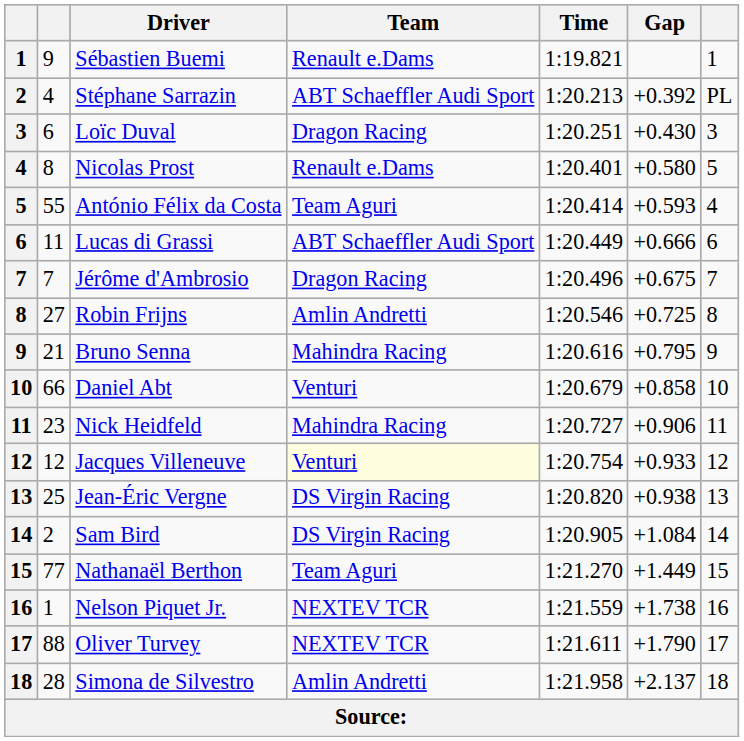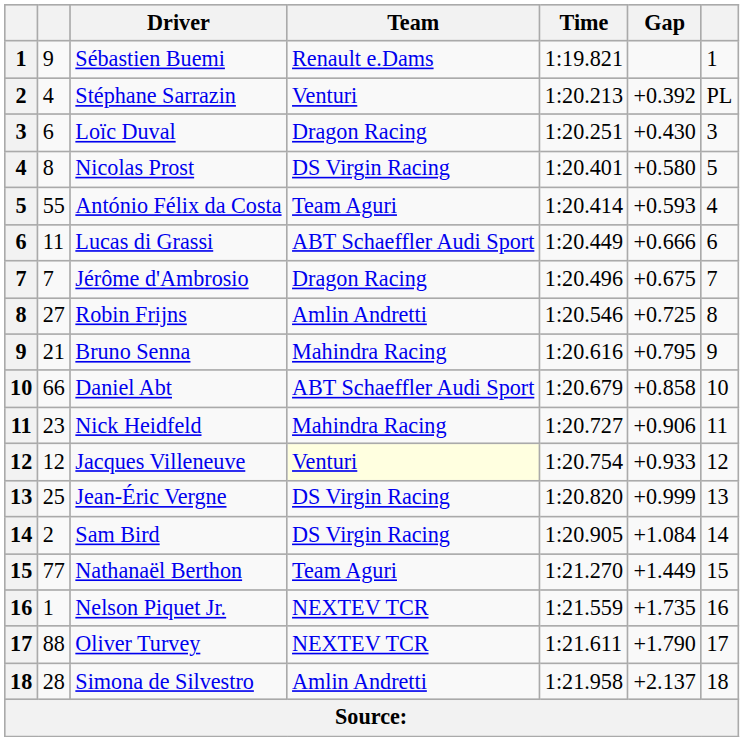 <table class=wikitable style="font-size:85%">
 <tr>
 <th></th>
 <th></th>
 <th>Driver</th>
 <th>Team</th>
 <th>Time</th>
 <th>Gap</th>
 <th></th>
 </tr>
 <tr>
 <th>1</th>
 <td>9</td>
 <td> <a href='#'>Sébastien Buemi</a></td>
 <td><a href='#'>Renault e.Dams</a></td>
 <td>1:19.821</td>
 <td></td>
 <td>1</td>
 </tr>
 <tr>
 <th>2</th>
 <td>4</td>
 <td> <a href='#'>Stéphane Sarrazin</a></td>
-<td><a href='#'>ABT Schaeffler Audi Sport</a></td>
+<td><a href='#'>Venturi</a></td>
 <td>1:20.213</td>
 <td>+0.392</td>
 <td>PL</td>
 </tr>
 <tr>
 <th>3</th>
 <td>6</td>
 <td> <a href='#'>Loïc Duval</a></td>
 <td><a href='#'>Dragon Racing</a></td>
 <td>1:20.251</td>
 <td>+0.430</td>
 <td>3</td>
 </tr>
 <tr>
 <th>4</th>
 <td>8</td>
 <td> <a href='#'>Nicolas Prost</a></td>
-<td><a href='#'>Renault e.Dams</a></td>
+<td><a href='#'>DS Virgin Racing</a></td>
 <td>1:20.401</td>
 <td>+0.580</td>
 <td>5</td>
 </tr>
 <tr>
 <th>5</th>
 <td>55</td>
 <td> <a href='#'>António Félix da Costa</a></td>
 <td><a href='#'>Team Aguri</a></td>
 <td>1:20.414</td>
 <td>+0.593</td>
 <td>4</td>
 </tr>
 <tr>
 <th>6</th>
 <td>11</td>
 <td> <a href='#'>Lucas di Grassi</a></td>
 <td><a href='#'>ABT Schaeffler Audi Sport</a></td>
 <td>1:20.449</td>
 <td>+0.666</td>
 <td>6</td>
 </tr>
 <tr>
 <th>7</th>
 <td>7</td>
 <td> <a href='#'>Jérôme d'Ambrosio</a></td>
 <td><a href='#'>Dragon Racing</a></td>
 <td>1:20.496</td>
 <td>+0.675</td>
 <td>7</td>
 </tr>
 <tr>
 <th>8</th>
 <td>27</td>
 <td> <a href='#'>Robin Frijns</a></td>
 <td><a href='#'>Amlin Andretti</a></td>
 <td>1:20.546</td>
 <td>+0.725</td>
 <td>8</td>
 </tr>
 <tr>
 <th>9</th>
 <td>21</td>
 <td> <a href='#'>Bruno Senna</a></td>
 <td><a href='#'>Mahindra Racing</a></td>
 <td>1:20.616</td>
 <td>+0.795</td>
 <td>9</td>
 </tr>
 <tr>
 <th>10</th>
 <td>66</td>
 <td> <a href='#'>Daniel Abt</a></td>
-<td><a href='#'>Venturi</a></td>
+<td><a href='#'>ABT Schaeffler Audi Sport</a></td>
 <td>1:20.679</td>
 <td>+0.858</td>
 <td>10</td>
 </tr>
 <tr>
 <th>11</th>
 <td>23</td>
 <td> <a href='#'>Nick Heidfeld</a></td>
 <td><a href='#'>Mahindra Racing</a></td>
 <td>1:20.727</td>
 <td>+0.906</td>
 <td>11</td>
 </tr>
 <tr>
 <th>12</th>
 <td>12</td>
 <td> <a href='#'>Jacques Villeneuve</a></td>
 <td style="background: lightyellow;"><a href='#'>Venturi</a></td>
 <td>1:20.754</td>
 <td>+0.933</td>
 <td>12</td>
 </tr>
 <tr>
 <th>13</th>
 <td>25</td>
 <td> <a href='#'>Jean-Éric Vergne</a></td>
 <td><a href='#'>DS Virgin Racing</a></td>
 <td>1:20.820</td>
-<td>+0.938</td>
+<td>+0.999</td>
 <td>13</td>
 </tr>
 <tr>
 <th>14</th>
 <td>2</td>
 <td> <a href='#'>Sam Bird</a></td>
 <td><a href='#'>DS Virgin Racing</a></td>
 <td>1:20.905</td>
 <td>+1.084</td>
 <td>14</td>
 </tr>
 <tr>
 <th>15</th>
 <td>77</td>
 <td> <a href='#'>Nathanaël Berthon</a></td>
 <td><a href='#'>Team Aguri</a></td>
 <td>1:21.270</td>
 <td>+1.449</td>
 <td>15</td>
 </tr>
 <tr>
 <th>16</th>
 <td>1</td>
 <td> <a href='#'>Nelson Piquet Jr.</a></td>
 <td><a href='#'>NEXTEV TCR</a></td>
 <td>1:21.559</td>
-<td>+1.738</td>
+<td>+1.735</td>
 <td>16</td>
 </tr>
 <tr>
 <th>17</th>
 <td>88</td>
 <td> <a href='#'>Oliver Turvey</a></td>
 <td><a href='#'>NEXTEV TCR</a></td>
 <td>1:21.611</td>
 <td>+1.790</td>
 <td>17</td>
 </tr>
 <tr>
 <th>18</th>
 <td>28</td>
 <td> <a href='#'>Simona de Silvestro</a></td>
 <td><a href='#'>Amlin Andretti</a></td>
 <td>1:21.958</td>
 <td>+2.137</td>
 <td>18</td>
 </tr>
 <tr>
 <th colspan="8">Source: </th>
 </tr>
 <tr>
 </tr>
 </table>
